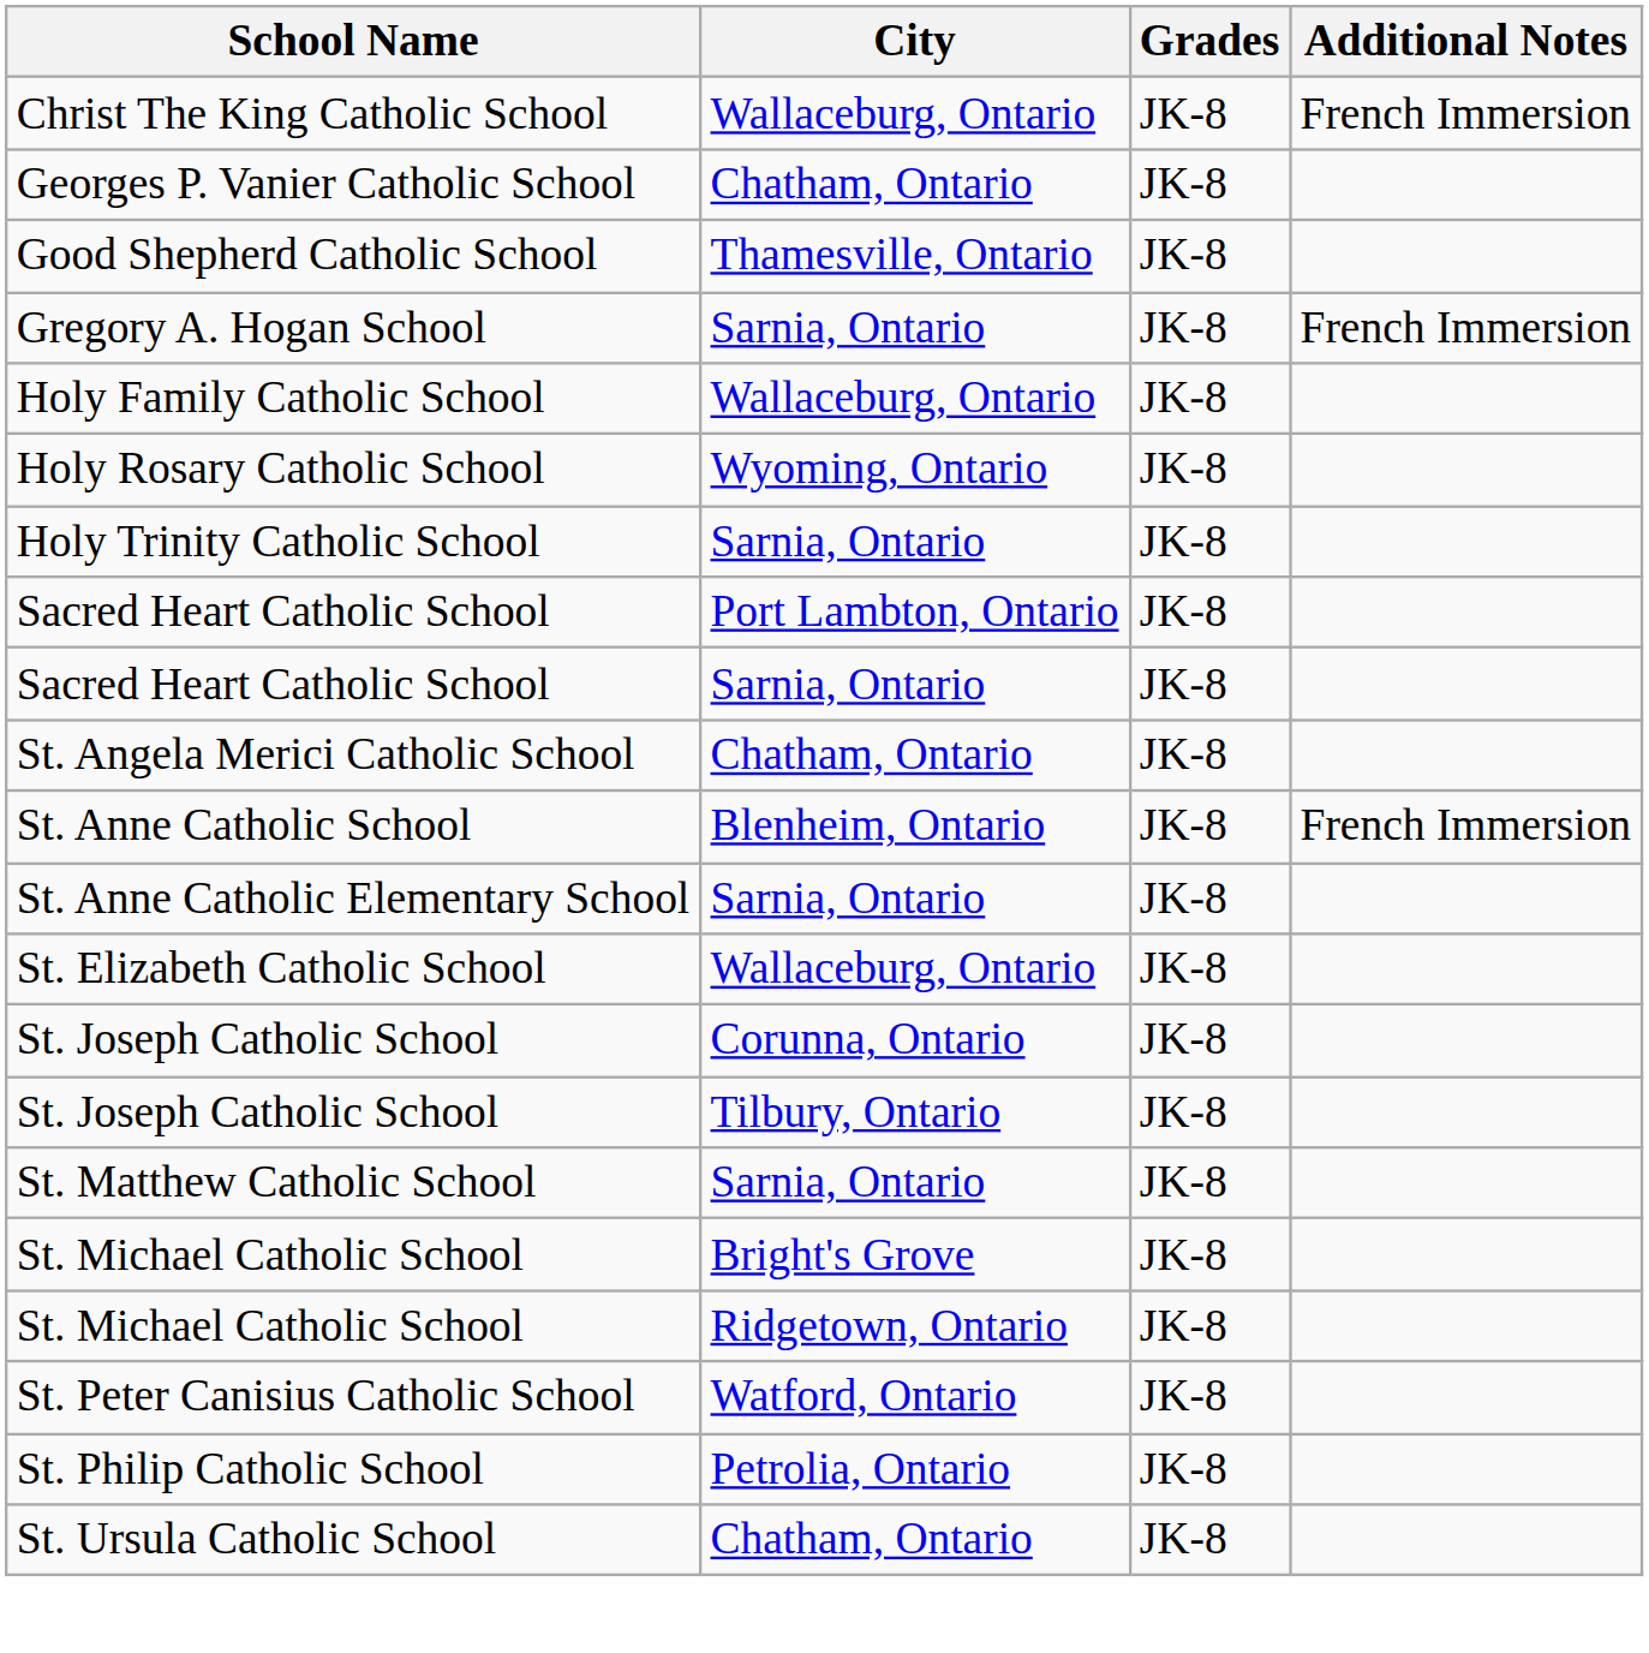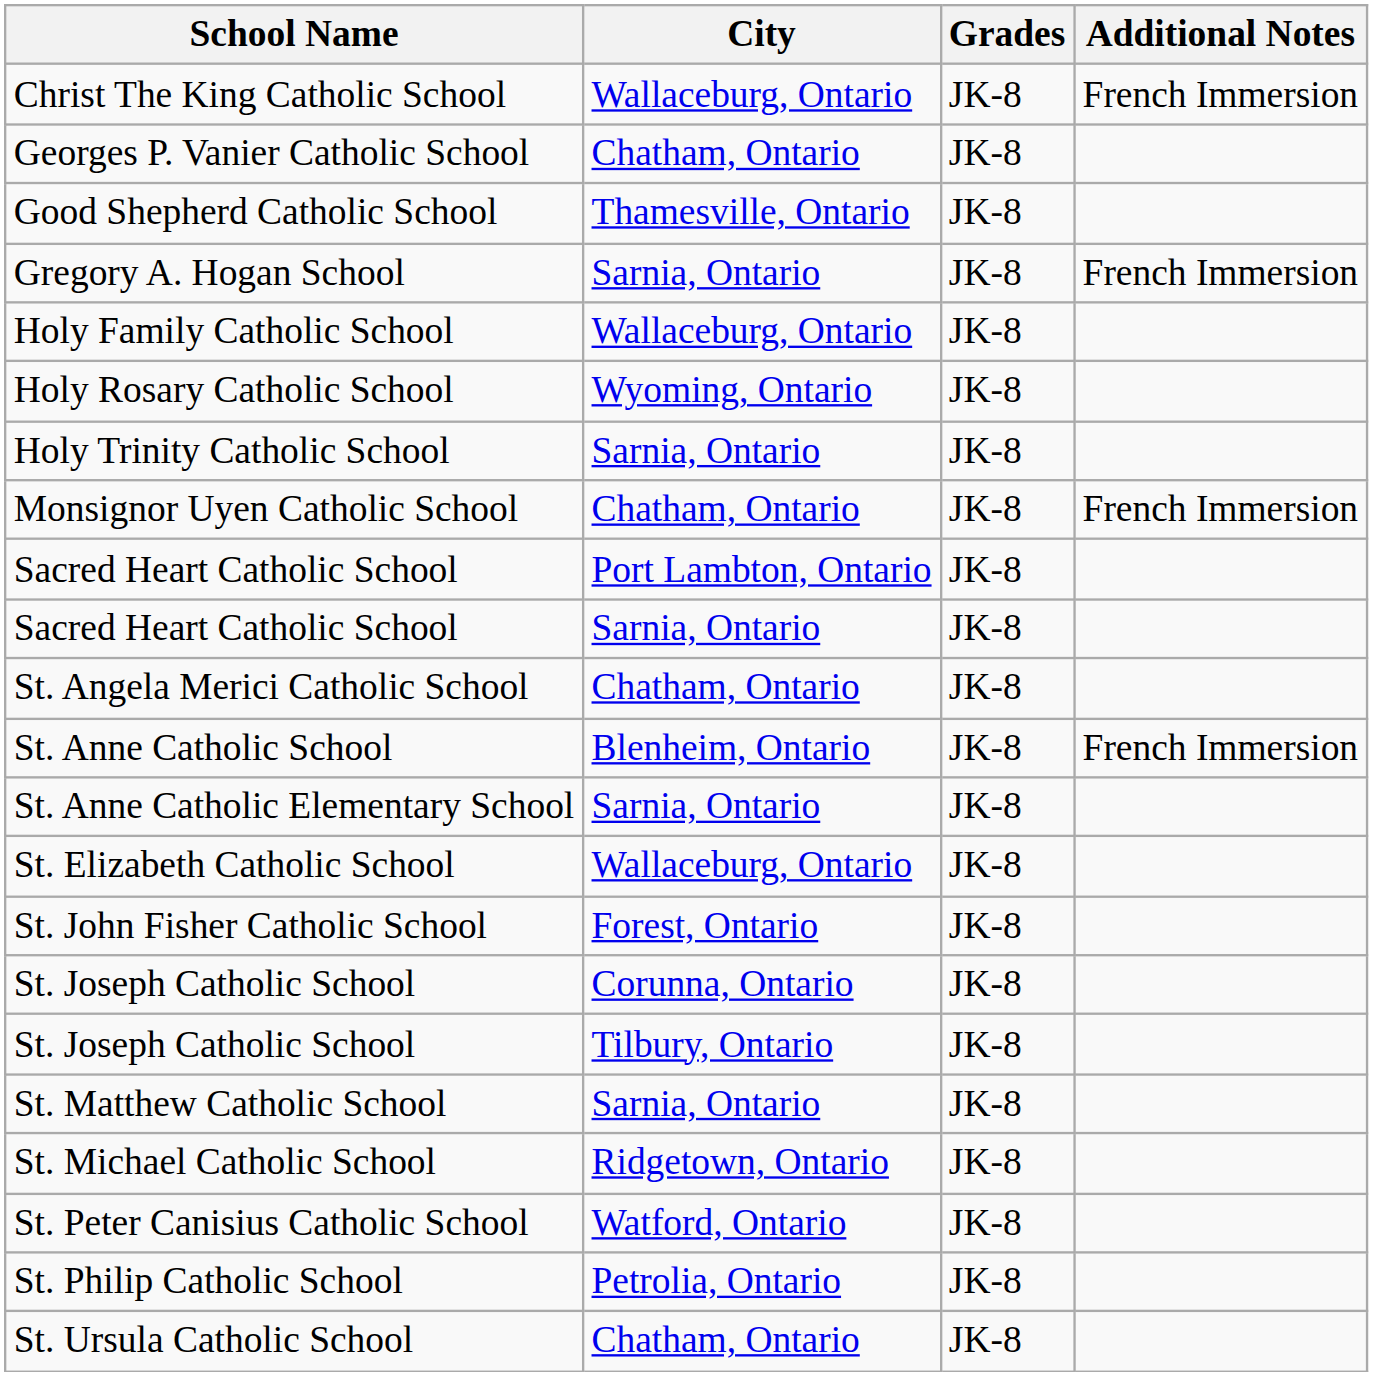 <table class="wikitable">
 <tr>
 <th>School Name</th>
 <th>City</th>
 <th>Grades</th>
 <th>Additional Notes</th>
 </tr>
 <tr>
 <td>Christ The King Catholic School</td>
 <td><a href='#'>Wallaceburg, Ontario</a></td>
 <td>JK-8</td>
 <td>French Immersion</td>
 </tr>
 <tr>
 <td>Georges P. Vanier Catholic School</td>
 <td><a href='#'>Chatham, Ontario</a></td>
 <td>JK-8</td>
 <td></td>
 </tr>
 <tr>
 <td>Good Shepherd Catholic School</td>
 <td><a href='#'>Thamesville, Ontario</a></td>
 <td>JK-8</td>
 <td></td>
 </tr>
 <tr>
 <td>Gregory A. Hogan School</td>
 <td><a href='#'>Sarnia, Ontario</a></td>
 <td>JK-8</td>
 <td>French Immersion</td>
 </tr>
 <tr>
 <td>Holy Family Catholic School</td>
 <td><a href='#'>Wallaceburg, Ontario</a></td>
 <td>JK-8</td>
 <td></td>
 </tr>
 <tr>
 <td>Holy Rosary Catholic School</td>
 <td><a href='#'>Wyoming, Ontario</a></td>
 <td>JK-8</td>
 <td></td>
 </tr>
 <tr>
 <td>Holy Trinity Catholic School</td>
 <td><a href='#'>Sarnia, Ontario</a></td>
 <td>JK-8</td>
 <td></td>
 </tr>
 <tr>
+<td>Monsignor Uyen Catholic School</td>
+<td><a href='#'>Chatham, Ontario</a></td>
+<td>JK-8</td>
+<td>French Immersion</td>
+</tr>
+<tr>
 <td>Sacred Heart Catholic School</td>
 <td><a href='#'>Port Lambton, Ontario</a></td>
 <td>JK-8</td>
 <td></td>
 </tr>
 <tr>
 <td>Sacred Heart Catholic School</td>
 <td><a href='#'>Sarnia, Ontario</a></td>
 <td>JK-8</td>
 <td></td>
 </tr>
 <tr>
 <td>St. Angela Merici Catholic School</td>
 <td><a href='#'>Chatham, Ontario</a></td>
 <td>JK-8</td>
 <td></td>
 </tr>
 <tr>
 <td>St. Anne Catholic School</td>
 <td><a href='#'>Blenheim, Ontario</a></td>
 <td>JK-8</td>
 <td>French Immersion</td>
 </tr>
 <tr>
 <td>St. Anne Catholic Elementary School</td>
 <td><a href='#'>Sarnia, Ontario</a></td>
 <td>JK-8</td>
 <td></td>
 </tr>
 <tr>
 <td>St. Elizabeth Catholic School</td>
 <td><a href='#'>Wallaceburg, Ontario</a></td>
 <td>JK-8</td>
 <td></td>
 </tr>
 <tr>
+<td>St. John Fisher Catholic School</td>
+<td><a href='#'>Forest, Ontario</a></td>
+<td>JK-8</td>
+<td></td>
+</tr>
+<tr>
 <td>St. Joseph Catholic School</td>
 <td><a href='#'>Corunna, Ontario</a></td>
 <td>JK-8</td>
 <td></td>
 </tr>
 <tr>
 <td>St. Joseph Catholic School</td>
 <td><a href='#'>Tilbury, Ontario</a></td>
 <td>JK-8</td>
 <td></td>
 </tr>
 <tr>
 <td>St. Matthew Catholic School</td>
 <td><a href='#'>Sarnia, Ontario</a></td>
-<td>JK-8</td>
-<td></td>
-</tr>
-<tr>
-<td>St. Michael Catholic School</td>
-<td><a href='#'>Bright's Grove</a></td>
 <td>JK-8</td>
 <td></td>
 </tr>
 <tr>
 <td>St. Michael Catholic School</td>
 <td><a href='#'>Ridgetown, Ontario</a></td>
 <td>JK-8</td>
 <td></td>
 </tr>
 <tr>
 <td>St. Peter Canisius Catholic School</td>
 <td><a href='#'>Watford, Ontario</a></td>
 <td>JK-8</td>
 <td></td>
 </tr>
 <tr>
 <td>St. Philip Catholic School</td>
 <td><a href='#'>Petrolia, Ontario</a></td>
 <td>JK-8</td>
 <td></td>
 </tr>
 <tr>
 <td>St. Ursula Catholic School</td>
 <td><a href='#'>Chatham, Ontario</a></td>
 <td>JK-8</td>
 <td></td>
 </tr>
 </table>
